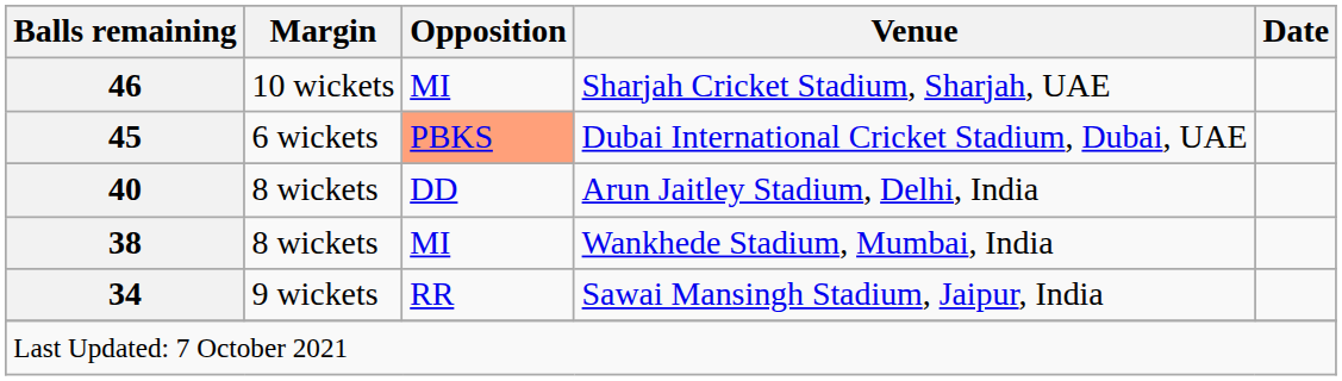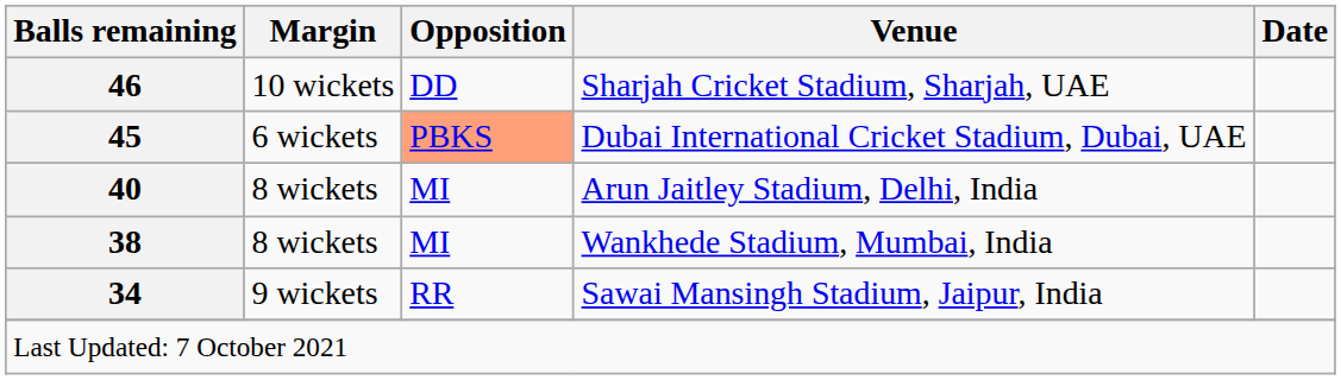 <table class="wikitable">
 <tr>
 <th>Balls remaining</th>
 <th>Margin</th>
 <th>Opposition</th>
 <th>Venue</th>
 <th>Date</th>
 </tr>
 <tr>
 <th>46</th>
 <td>10 wickets</td>
-<td><a href='#'>MI</a></td>
+<td><a href='#'>DD</a></td>
 <td><a href='#'>Sharjah Cricket Stadium</a>, <a href='#'>Sharjah</a>, UAE</td>
 <td></td>
 </tr>
 <tr>
 <th>45</th>
 <td>6 wickets</td>
 <td style="background: lightsalmon;"><a href='#'>PBKS</a></td>
 <td><a href='#'>Dubai International Cricket Stadium</a>, <a href='#'>Dubai</a>, UAE</td>
 <td></td>
 </tr>
 <tr>
 <th>40</th>
 <td>8 wickets</td>
-<td><a href='#'>DD</a></td>
+<td><a href='#'>MI</a></td>
 <td><a href='#'>Arun Jaitley Stadium</a>, <a href='#'>Delhi</a>, India</td>
 <td></td>
 </tr>
 <tr>
 <th>38</th>
 <td>8 wickets</td>
 <td><a href='#'>MI</a></td>
 <td><a href='#'>Wankhede Stadium</a>, <a href='#'>Mumbai</a>, India</td>
 <td></td>
 </tr>
 <tr>
 <th>34</th>
 <td>9 wickets</td>
 <td><a href='#'>RR</a></td>
 <td><a href='#'>Sawai Mansingh Stadium</a>, <a href='#'>Jaipur</a>, India</td>
 <td></td>
 </tr>
 <tr>
 </tr>
 <tr class=sortbottom>
 <td colspan=5><small>Last Updated: 7 October 2021</small></td>
 </tr>
 </table>
